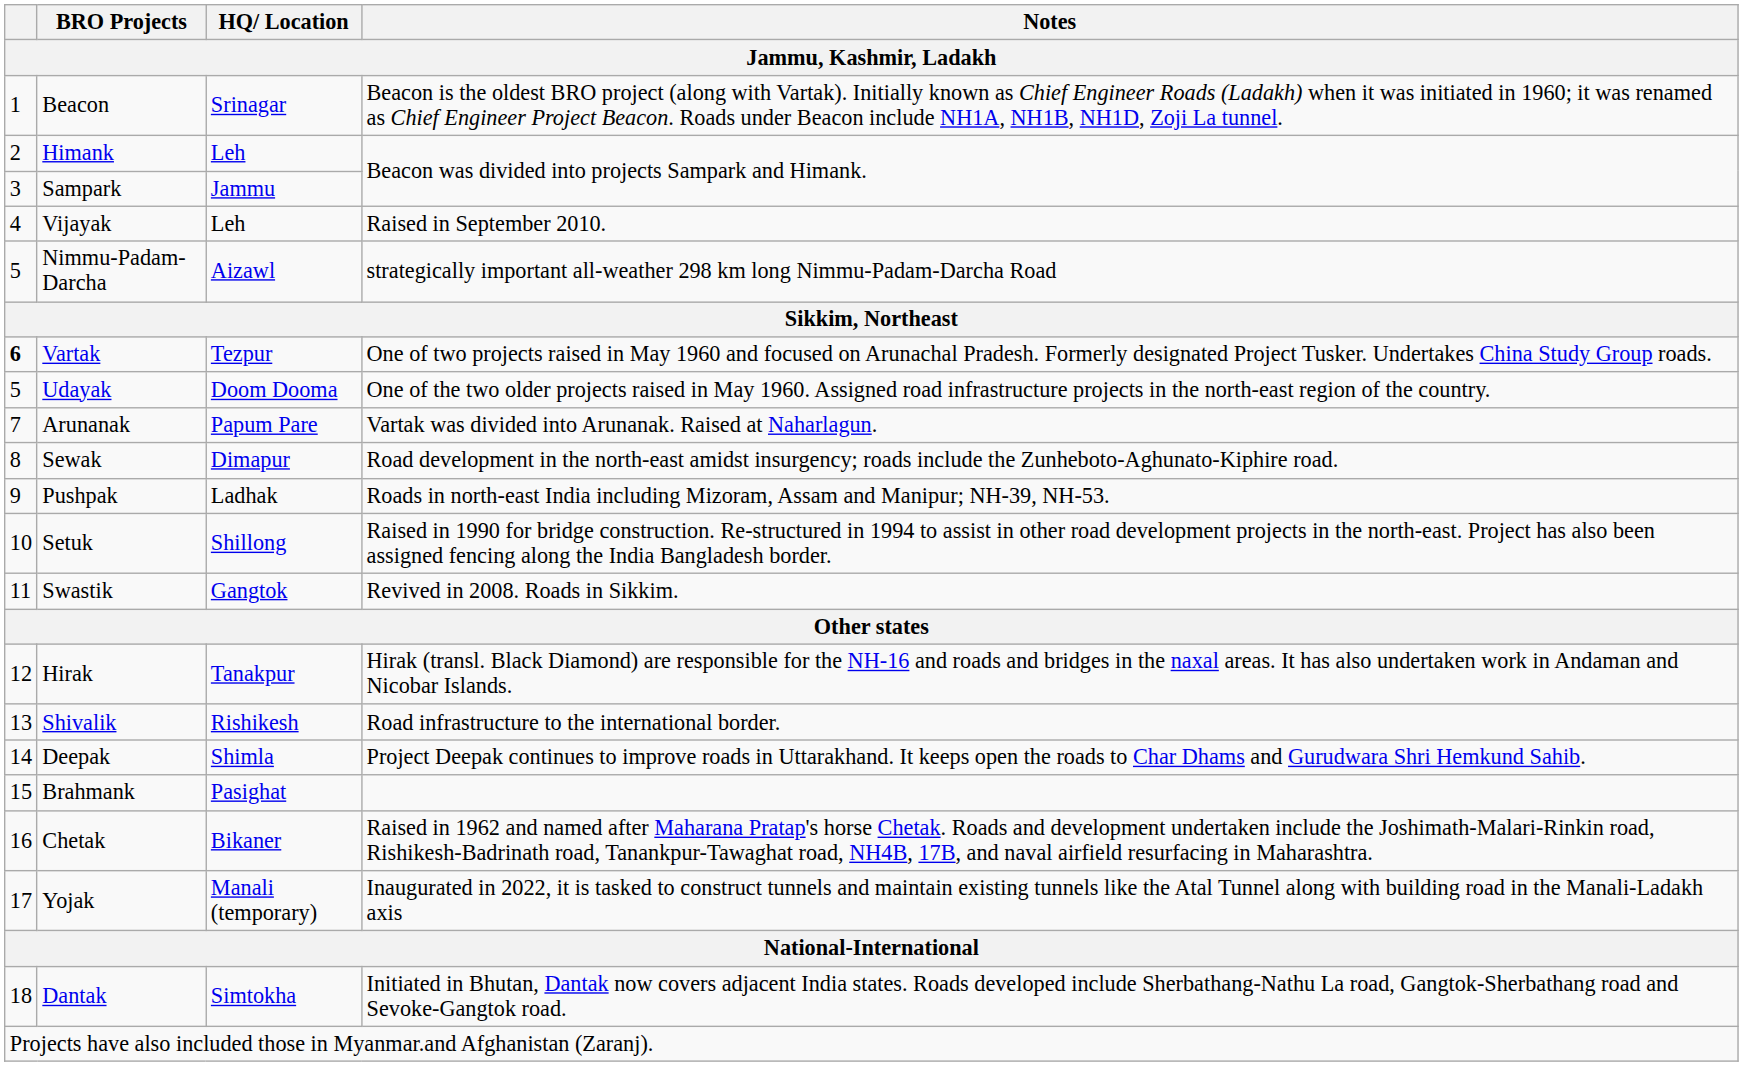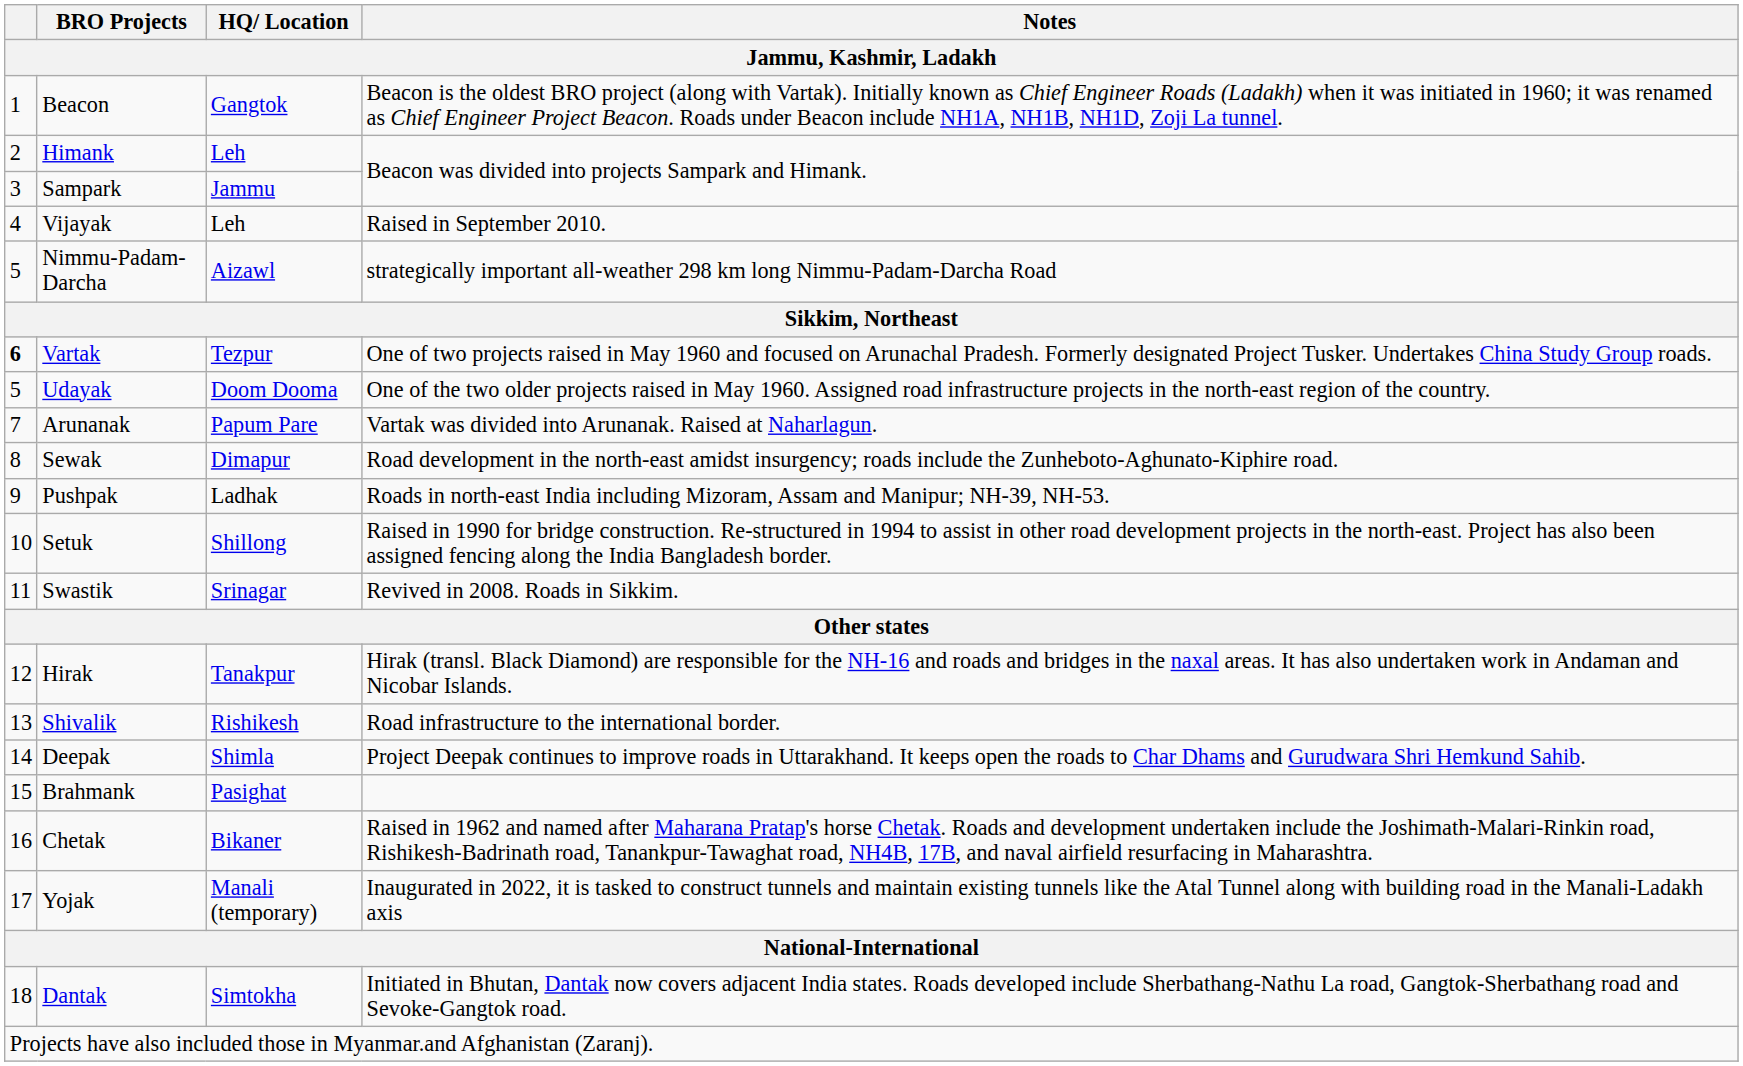 <table class="wikitable">
 <tr>
 <th></th>
 <th>BRO Projects</th>
 <th>HQ/ Location</th>
 <th>Notes</th>
 </tr>
 <tr>
 <th colspan="4">Jammu, Kashmir, Ladakh</th>
 </tr>
 <tr>
 <td>1</td>
 <td>Beacon</td>
-<td><a href='#'>Srinagar</a></td>
+<td><a href='#'>Gangtok</a></td>
 <td>Beacon is the oldest BRO project (along with Vartak). Initially known as <em>Chief Engineer Roads (Ladakh)</em> when it was initiated in 1960; it was renamed as <em>Chief Engineer Project Beacon</em>. Roads under Beacon include <a href='#'>NH1A</a>, <a href='#'>NH1B</a>, <a href='#'>NH1D</a>, <a href='#'>Zoji La tunnel</a>.</td>
 </tr>
 <tr>
 <td>2</td>
 <td><a href='#'>Himank</a></td>
 <td><a href='#'>Leh</a></td>
 <td rowspan="2">Beacon was divided into projects Sampark and Himank.</td>
 </tr>
 <tr>
 <td>3</td>
 <td>Sampark</td>
 <td><a href='#'>Jammu</a></td>
 </tr>
 <tr>
 <td>4</td>
 <td>Vijayak</td>
 <td>Leh</td>
 <td>Raised in September 2010.</td>
 </tr>
 <tr>
 <td>5</td>
 <td>Nimmu-Padam-Darcha</td>
 <td><a href='#'>Aizawl</a></td>
 <td>strategically important all-weather 298 km long Nimmu-Padam-Darcha Road</td>
 </tr>
 <tr>
 <th colspan="4">Sikkim, Northeast</th>
 </tr>
 <tr>
 <td><strong>6</strong></td>
 <td><a href='#'>Vartak</a></td>
 <td><a href='#'>Tezpur</a></td>
 <td>One of two projects raised in May 1960 and focused on Arunachal Pradesh. Formerly designated Project Tusker. Undertakes <a href='#'>China Study Group</a> roads.</td>
 </tr>
 <tr>
 <td>5</td>
 <td><a href='#'>Udayak</a></td>
 <td><a href='#'>Doom Dooma</a></td>
 <td>One of the two older projects raised in May 1960. Assigned road infrastructure projects in the north-east region of the country.</td>
 </tr>
 <tr>
 <td>7</td>
 <td>Arunanak</td>
 <td><a href='#'>Papum Pare</a></td>
 <td>Vartak was divided into Arunanak. Raised at <a href='#'>Naharlagun</a>.</td>
 </tr>
 <tr>
 <td>8</td>
 <td>Sewak</td>
 <td><a href='#'>Dimapur</a></td>
 <td>Road development in the north-east amidst insurgency; roads include the Zunheboto-Aghunato-Kiphire road.</td>
 </tr>
 <tr>
 <td>9</td>
 <td>Pushpak</td>
 <td>Ladhak</td>
 <td>Roads in north-east India including Mizoram, Assam and Manipur; NH-39, NH-53.</td>
 </tr>
 <tr>
 <td>10</td>
 <td>Setuk</td>
 <td><a href='#'>Shillong</a></td>
 <td>Raised in 1990 for bridge construction. Re-structured in 1994 to assist in other road development projects in the north-east. Project has also been assigned fencing along the India Bangladesh border.</td>
 </tr>
 <tr>
 <td>11</td>
 <td>Swastik</td>
-<td><a href='#'>Gangtok</a></td>
+<td><a href='#'>Srinagar</a></td>
 <td>Revived in 2008. Roads in Sikkim.</td>
 </tr>
 <tr>
 <th colspan="4">Other states</th>
 </tr>
 <tr>
 <td>12</td>
 <td>Hirak</td>
 <td><a href='#'>Tanakpur</a></td>
 <td>Hirak (transl. Black Diamond) are responsible for the <a href='#'>NH-16</a> and roads and bridges in the <a href='#'>naxal</a> areas. It has also undertaken work in Andaman and Nicobar Islands.</td>
 </tr>
 <tr>
 <td>13</td>
 <td><a href='#'>Shivalik</a></td>
 <td><a href='#'>Rishikesh</a></td>
 <td>Road infrastructure to the international border.</td>
 </tr>
 <tr>
 <td>14</td>
 <td>Deepak</td>
 <td><a href='#'>Shimla</a></td>
 <td>Project Deepak continues to improve roads in Uttarakhand. It keeps open the roads to <a href='#'>Char Dhams</a> and <a href='#'>Gurudwara Shri Hemkund Sahib</a>.</td>
 </tr>
 <tr>
 <td>15</td>
 <td>Brahmank</td>
 <td><a href='#'>Pasighat</a></td>
 <td></td>
 </tr>
 <tr>
 <td>16</td>
 <td>Chetak</td>
 <td><a href='#'>Bikaner</a></td>
 <td>Raised in 1962 and named after <a href='#'>Maharana Pratap</a>'s horse <a href='#'>Chetak</a>. Roads and development undertaken include the Joshimath-Malari-Rinkin road, Rishikesh-Badrinath road, Tanankpur-Tawaghat road, <a href='#'>NH4B</a>, <a href='#'>17B</a>, and naval airfield resurfacing in Maharashtra.</td>
 </tr>
 <tr>
 <td>17</td>
 <td>Yojak</td>
 <td><a href='#'>Manali</a> (temporary)</td>
 <td>Inaugurated in 2022, it is tasked to construct tunnels and maintain existing tunnels like the Atal Tunnel along with building road in the Manali-Ladakh axis</td>
 </tr>
 <tr>
 <th colspan="4">National-International</th>
 </tr>
 <tr>
 <td>18</td>
 <td><a href='#'>Dantak</a></td>
 <td><a href='#'>Simtokha</a></td>
 <td>Initiated in Bhutan, <a href='#'>Dantak</a> now covers adjacent India states. Roads developed include Sherbathang-Nathu La road, Gangtok-Sherbathang road and Sevoke-Gangtok road.</td>
 </tr>
 <tr>
 <td colspan="4">Projects have also included those in Myanmar.and Afghanistan (Zaranj).</td>
 </tr>
 </table>
